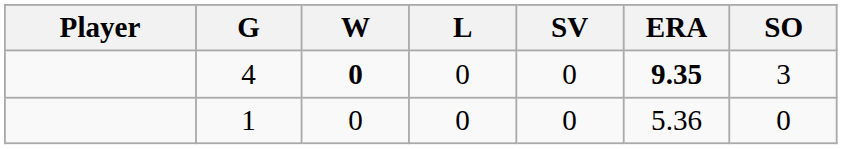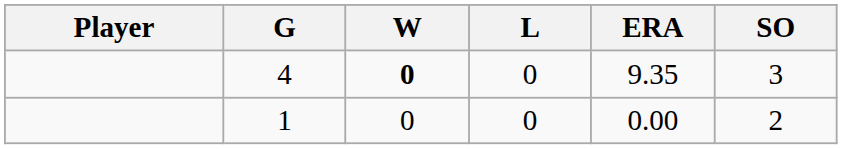 <table class="wikitable sortable">
 <tr>
 <th bgcolor="#DDDDFF" width="16%">Player</th>
 <th bgcolor="#DDDDFF" width="9%">G</th>
 <th bgcolor="#DDDDFF" width="9%">W</th>
 <th bgcolor="#DDDDFF" width="9%">L</th>
-<th bgcolor="#DDDDFF" width="9%">SV</th>
 <th bgcolor="#DDDDFF" width="9%">ERA</th>
 <th bgcolor="#DDDDFF" width="9%">SO</th>
 </tr>
 <tr align="center">
 <td></td>
 <td>4</td>
 <td><strong>0</strong></td>
 <td>0</td>
-<td>0</td>
-<td><strong>9.35</strong></td>
+<td>9.35</td>
 <td>3</td>
 </tr>
 <tr align="center">
 <td></td>
 <td>1</td>
 <td>0</td>
 <td>0</td>
-<td>0</td>
-<td>5.36</td>
-<td>0</td>
+<td>0.00</td>
+<td>2</td>
 </tr>
 </table>
